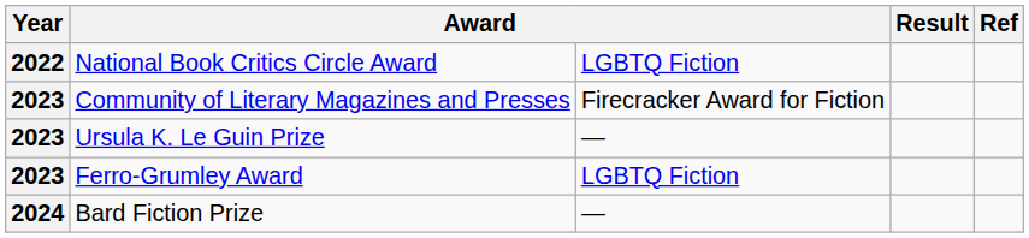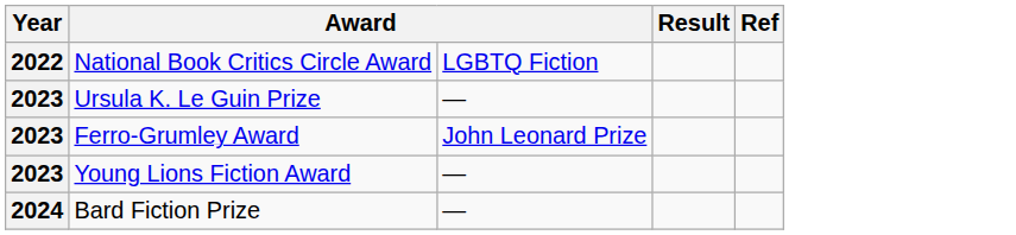 <table class="wikitable sortable">
 <tr>
 <th>Year</th>
 <th colspan="2">Award</th>
 <th>Result</th>
 <th>Ref</th>
 </tr>
 <tr>
 <th>2022</th>
 <td><a href='#'>National Book Critics Circle Award</a></td>
 <td><a href='#'>LGBTQ Fiction</a></td>
 <td></td>
 <td></td>
 </tr>
 <tr>
 <th>2023</th>
-<td><a href='#'>Community of Literary Magazines and Presses</a></td>
-<td>Firecracker Award for Fiction</td>
-<td></td>
-<td></td>
-</tr>
-<tr>
-<th>2023</th>
 <td><a href='#'>Ursula K. Le Guin Prize</a></td>
 <td>—</td>
 <td></td>
 <td></td>
 </tr>
 <tr>
 <th>2023</th>
 <td><a href='#'>Ferro-Grumley Award</a></td>
-<td><a href='#'>LGBTQ Fiction</a></td>
+<td><a href='#'>John Leonard Prize</a></td>
+<td></td>
+<td></td>
+</tr>
+<tr>
+<th>2023</th>
+<td><a href='#'>Young Lions Fiction Award</a></td>
+<td>—</td>
 <td></td>
 <td></td>
 </tr>
 <tr>
 <th rowspan="1">2024</th>
 <td>Bard Fiction Prize</td>
 <td>—</td>
 <td></td>
 </tr>
 </table>
